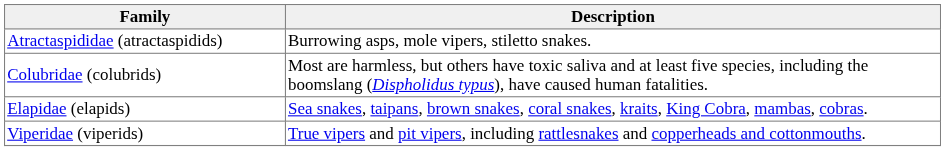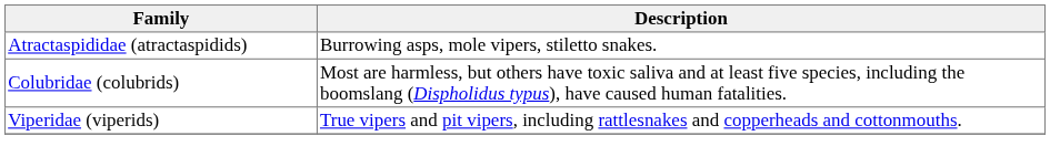 <table cellspacing=0 cellpadding=2 align="center" border=1 style="border-collapse: collapse;">
 <tr>
 <th bgcolor="#f0f0f0" style="width:30%">Family</th>
 <th bgcolor="#f0f0f0">Description</th>
 </tr>
 <tr>
 <td><a href='#'>Atractaspididae</a> (atractaspidids)</td>
 <td>Burrowing asps, mole vipers, stiletto snakes.</td>
 </tr>
 <tr>
 <td><a href='#'>Colubridae</a> (colubrids)</td>
 <td>Most are harmless, but others have toxic saliva and at least five species, including the boomslang (<em><a href='#'>Dispholidus typus</a></em>), have caused human fatalities.</td>
 </tr>
 <tr>
-<td><a href='#'>Elapidae</a> (elapids)</td>
-<td><a href='#'>Sea snakes</a>, <a href='#'>taipans</a>, <a href='#'>brown snakes</a>, <a href='#'>coral snakes</a>, <a href='#'>kraits</a>, <a href='#'>King Cobra</a>, <a href='#'>mambas</a>, <a href='#'>cobras</a>.</td>
-</tr>
-<tr>
 <td><a href='#'>Viperidae</a> (viperids)</td>
 <td><a href='#'>True vipers</a> and <a href='#'>pit vipers</a>, including <a href='#'>rattlesnakes</a> and <a href='#'>copperheads and cottonmouths</a>.</td>
 </tr>
 <tr>
 </tr>
 </table>
